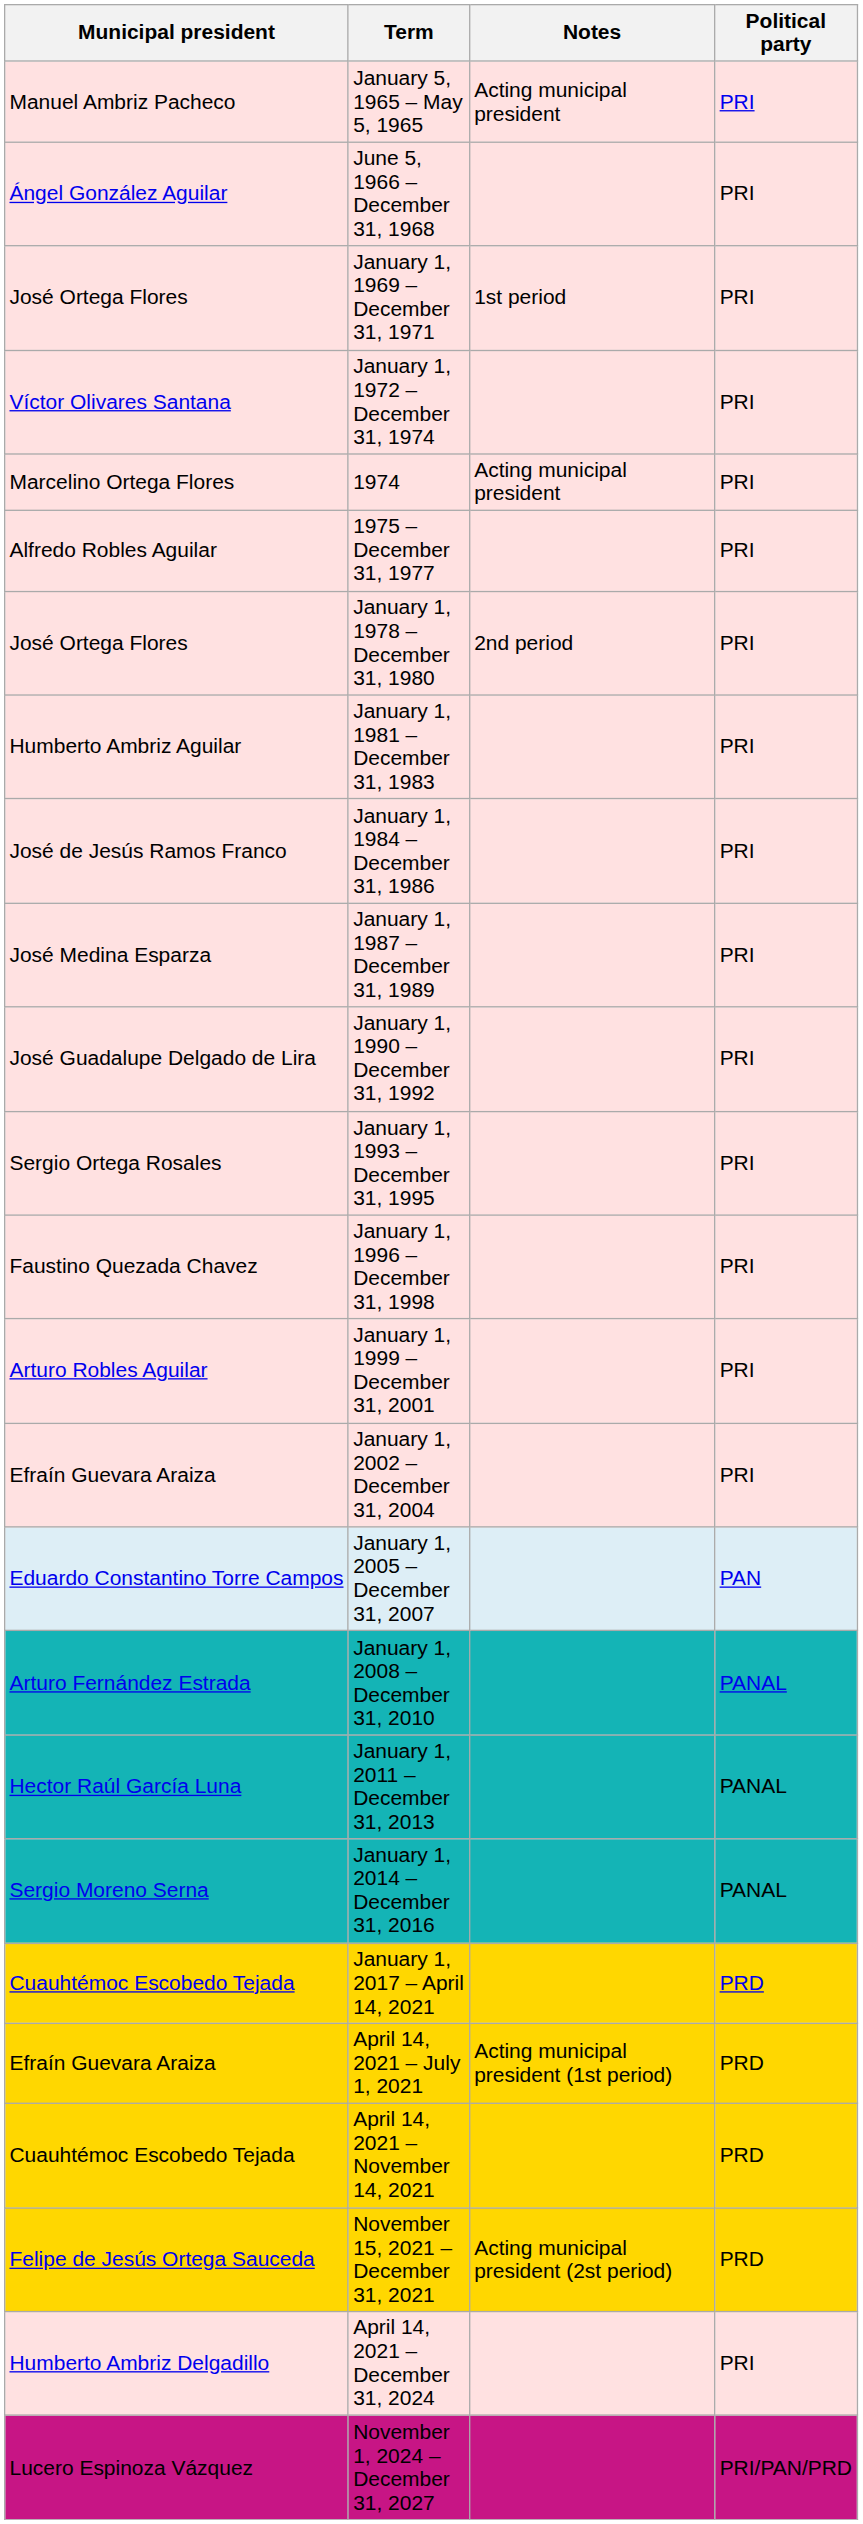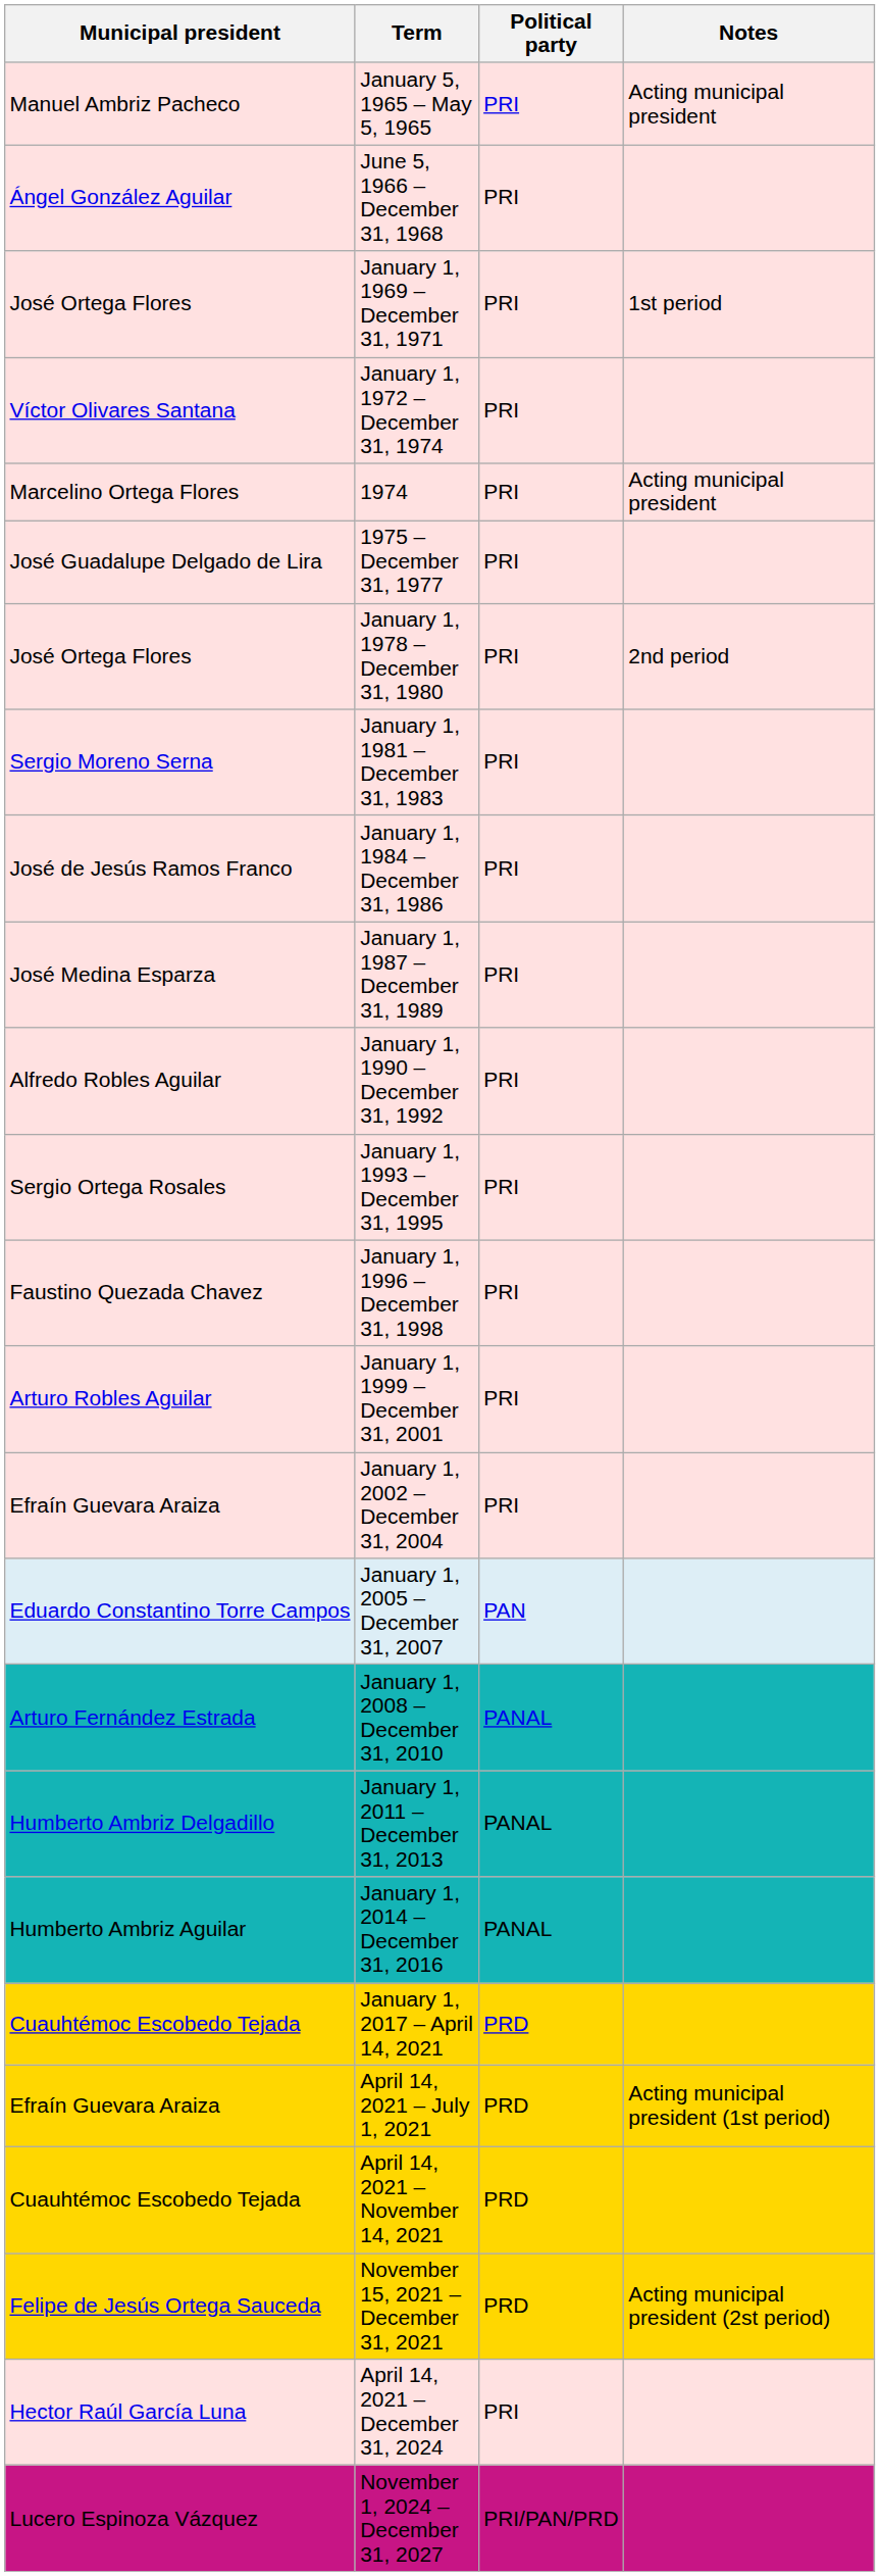 <table class="wikitable">
 <tr>
 <th>Municipal president</th>
 <th width="85px">Term</th>
+<th width="80px">Political party</th>
 <th width="180px">Notes</th>
-<th width="80px">Political party</th>
 </tr>
 <tr style="background:#ffe1e1">
 <td>Manuel Ambriz Pacheco</td>
 <td>January 5, 1965 – May 5, 1965</td>
+<td><a href='#'>PRI</a> </td>
 <td>Acting municipal president</td>
-<td><a href='#'>PRI</a> </td>
 </tr>
 <tr style="background:#ffe1e1">
 <td><a href='#'>Ángel González Aguilar</a></td>
 <td>June 5, 1966 – December 31, 1968</td>
+<td>PRI </td>
 <td></td>
-<td>PRI </td>
 </tr>
 <tr style="background:#ffe1e1">
 <td>José Ortega Flores</td>
 <td>January 1, 1969 – December 31, 1971</td>
+<td>PRI </td>
 <td>1st period</td>
-<td>PRI </td>
 </tr>
 <tr style="background:#ffe1e1">
 <td><a href='#'>Víctor Olivares Santana</a></td>
 <td>January 1, 1972 – December 31, 1974</td>
+<td>PRI </td>
 <td></td>
-<td>PRI </td>
 </tr>
 <tr style="background:#ffe1e1">
 <td>Marcelino Ortega Flores</td>
 <td>1974</td>
+<td>PRI </td>
 <td>Acting municipal president</td>
-<td>PRI </td>
 </tr>
 <tr style="background:#ffe1e1">
-<td>Alfredo Robles Aguilar</td>
+<td>José Guadalupe Delgado de Lira</td>
 <td>1975 – December 31, 1977</td>
+<td>PRI </td>
 <td></td>
-<td>PRI </td>
 </tr>
 <tr style="background:#ffe1e1">
 <td>José Ortega Flores</td>
 <td>January 1, 1978 – December 31, 1980</td>
+<td>PRI </td>
 <td>2nd period</td>
-<td>PRI </td>
 </tr>
 <tr style="background:#ffe1e1">
-<td>Humberto Ambriz Aguilar</td>
+<td><a href='#'>Sergio Moreno Serna</a></td>
 <td>January 1, 1981 – December 31, 1983</td>
+<td>PRI </td>
 <td></td>
-<td>PRI </td>
 </tr>
 <tr style="background:#ffe1e1">
 <td>José de Jesús Ramos Franco</td>
 <td>January 1, 1984 – December 31, 1986</td>
+<td>PRI </td>
 <td></td>
-<td>PRI </td>
 </tr>
 <tr style="background:#ffe1e1">
 <td>José Medina Esparza</td>
 <td>January 1, 1987 – December 31, 1989</td>
+<td>PRI </td>
 <td></td>
-<td>PRI </td>
 </tr>
 <tr style="background:#ffe1e1">
-<td>José Guadalupe Delgado de Lira</td>
+<td>Alfredo Robles Aguilar</td>
 <td>January 1, 1990 – December 31, 1992</td>
+<td>PRI </td>
 <td></td>
-<td>PRI </td>
 </tr>
 <tr style="background:#ffe1e1">
 <td>Sergio Ortega Rosales</td>
 <td>January 1, 1993 – December 31, 1995</td>
+<td>PRI </td>
 <td></td>
-<td>PRI </td>
 </tr>
 <tr style="background:#ffe1e1">
 <td>Faustino Quezada Chavez</td>
 <td>January 1, 1996 – December 31, 1998</td>
+<td>PRI </td>
 <td></td>
-<td>PRI </td>
 </tr>
 <tr style="background:#ffe1e1">
 <td><a href='#'>Arturo Robles Aguilar</a></td>
 <td>January 1, 1999 – December 31, 2001</td>
+<td>PRI </td>
 <td></td>
-<td>PRI </td>
 </tr>
 <tr style="background:#ffe1e1">
 <td>Efraín Guevara Araiza</td>
 <td>January 1, 2002 – December 31, 2004</td>
+<td>PRI </td>
 <td></td>
-<td>PRI </td>
 </tr>
 <tr style="background:#ddeef6">
 <td><a href='#'>Eduardo Constantino Torre Campos</a></td>
 <td>January 1, 2005 – December 31, 2007</td>
+<td><a href='#'>PAN</a> </td>
 <td></td>
-<td><a href='#'>PAN</a> </td>
 </tr>
 <tr style="background:#14B4B6">
 <td><a href='#'>Arturo Fernández Estrada</a></td>
 <td>January 1, 2008 – December 31, 2010</td>
+<td><a href='#'>PANAL</a> </td>
 <td></td>
-<td><a href='#'>PANAL</a> </td>
 </tr>
 <tr style="background:#14B4B6">
-<td><a href='#'>Hector Raúl García Luna</a></td>
+<td><a href='#'>Humberto Ambriz Delgadillo</a></td>
 <td>January 1, 2011 – December 31, 2013</td>
+<td>PANAL </td>
 <td></td>
-<td>PANAL </td>
 </tr>
 <tr style="background:#14B4B6">
-<td><a href='#'>Sergio Moreno Serna</a></td>
+<td>Humberto Ambriz Aguilar</td>
 <td>January 1, 2014 – December 31, 2016</td>
+<td>PANAL </td>
 <td></td>
-<td>PANAL </td>
 </tr>
 <tr style="background:#FFD700">
 <td><a href='#'>Cuauhtémoc Escobedo Tejada</a></td>
 <td>January 1, 2017 – April 14, 2021</td>
+<td><a href='#'>PRD</a> </td>
 <td></td>
-<td><a href='#'>PRD</a> </td>
 </tr>
 <tr style="background:#FFD700">
 <td>Efraín Guevara Araiza</td>
 <td>April 14, 2021 – July 1, 2021</td>
+<td>PRD </td>
 <td>Acting municipal president (1st period)</td>
-<td>PRD </td>
 </tr>
 <tr style="background:#FFD700">
 <td>Cuauhtémoc Escobedo Tejada</td>
 <td>April 14, 2021 – November 14, 2021</td>
+<td>PRD </td>
 <td></td>
-<td>PRD </td>
 </tr>
 <tr style="background:#FFD700">
 <td><a href='#'>Felipe de Jesús Ortega Sauceda</a></td>
 <td>November 15, 2021 – December 31, 2021</td>
+<td>PRD </td>
 <td>Acting municipal president (2st period)</td>
-<td>PRD </td>
 </tr>
 <tr style="background:#FFE1E1">
-<td><a href='#'>Humberto Ambriz Delgadillo</a></td>
+<td><a href='#'>Hector Raúl García Luna</a></td>
 <td>April 14, 2021 – December 31, 2024</td>
+<td>PRI </td>
 <td></td>
-<td>PRI </td>
 </tr>
 <tr style="background:#C71585">
 <td>Lucero Espinoza Vázquez</td>
 <td>November 1, 2024 – December 31, 2027</td>
+<td>PRI/PAN/PRD<br>  </td>
 <td></td>
-<td>PRI/PAN/PRD<br>  </td>
 </tr>
 </table>
